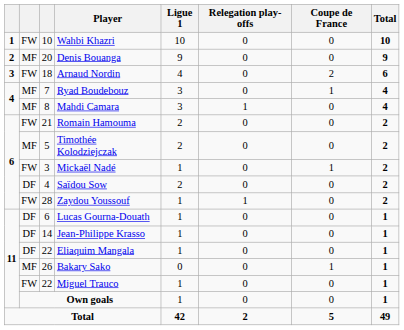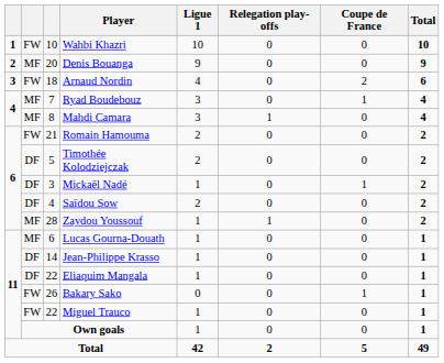 <table class="wikitable sortable" style="text-align:center">
 <tr>
 <th></th>
 <th></th>
 <th></th>
 <th>Player</th>
 <th>Ligue 1</th>
 <th>Relegation play-offs</th>
 <th>Coupe de France</th>
 <th><strong>Total</strong></th>
 </tr>
 <tr>
 <td><strong>1</strong></td>
 <td>FW</td>
 <td>10</td>
 <td style="text-align:left;"> <a href='#'>Wahbi Khazri</a></td>
 <td>10</td>
 <td>0</td>
 <td>0</td>
 <td><strong>10</strong></td>
 </tr>
 <tr>
 <td><strong>2</strong></td>
 <td>MF</td>
 <td>20</td>
 <td style="text-align:left;"> <a href='#'>Denis Bouanga</a></td>
 <td>9</td>
 <td>0</td>
 <td>0</td>
 <td><strong>9</strong></td>
 </tr>
 <tr>
 <td><strong>3</strong></td>
 <td>FW</td>
 <td>18</td>
 <td style="text-align:left;"> <a href='#'>Arnaud Nordin</a></td>
 <td>4</td>
 <td>0</td>
 <td>2</td>
 <td><strong>6</strong></td>
 </tr>
 <tr>
 <td rowspan=2><strong>4</strong></td>
 <td>MF</td>
 <td>7</td>
 <td style="text-align:left;"> <a href='#'>Ryad Boudebouz</a></td>
 <td>3</td>
 <td>0</td>
 <td>1</td>
 <td><strong>4</strong></td>
 </tr>
 <tr>
 <td>MF</td>
 <td>8</td>
 <td style="text-align:left;"> <a href='#'>Mahdi Camara</a></td>
 <td>3</td>
 <td>1</td>
 <td>0</td>
 <td><strong>4</strong></td>
 </tr>
 <tr>
 <td rowspan=5><strong>6</strong></td>
 <td>FW</td>
 <td>21</td>
 <td style="text-align:left;"> <a href='#'>Romain Hamouma</a></td>
 <td>2</td>
 <td>0</td>
 <td>0</td>
 <td><strong>2</strong></td>
 </tr>
 <tr>
-<td>MF</td>
+<td>DF</td>
 <td>5</td>
 <td style="text-align:left;"> <a href='#'>Timothée Kolodziejczak</a></td>
 <td>2</td>
 <td>0</td>
 <td>0</td>
 <td><strong>2</strong></td>
 </tr>
 <tr>
-<td>FW</td>
+<td>DF</td>
 <td>3</td>
 <td style="text-align:left;"> <a href='#'>Mickaël Nadé</a></td>
 <td>1</td>
 <td>0</td>
 <td>1</td>
 <td><strong>2</strong></td>
 </tr>
 <tr>
 <td>DF</td>
 <td>4</td>
 <td style="text-align:left;"> <a href='#'>Saïdou Sow</a></td>
 <td>2</td>
 <td>0</td>
 <td>0</td>
 <td><strong>2</strong></td>
 </tr>
 <tr>
-<td>FW</td>
+<td>MF</td>
 <td>28</td>
 <td style="text-align:left;"> <a href='#'>Zaydou Youssouf</a></td>
 <td>1</td>
 <td>1</td>
 <td>0</td>
 <td><strong>2</strong></td>
 </tr>
 <tr>
 <td rowspan=6><strong>11</strong></td>
-<td>DF</td>
+<td>MF</td>
 <td>6</td>
 <td style="text-align:left;"> <a href='#'>Lucas Gourna-Douath</a></td>
 <td>1</td>
 <td>0</td>
 <td>0</td>
 <td><strong>1</strong></td>
 </tr>
 <tr>
 <td>DF</td>
 <td>14</td>
 <td style="text-align:left;"> <a href='#'>Jean-Philippe Krasso</a></td>
 <td>1</td>
 <td>0</td>
 <td>0</td>
 <td><strong>1</strong></td>
 </tr>
 <tr>
 <td>DF</td>
 <td>22</td>
 <td style="text-align:left;"> <a href='#'>Eliaquim Mangala</a></td>
 <td>1</td>
 <td>0</td>
 <td>0</td>
 <td><strong>1</strong></td>
 </tr>
 <tr>
-<td>MF</td>
+<td>FW</td>
 <td>26</td>
 <td style="text-align:left;"> <a href='#'>Bakary Sako</a></td>
 <td>0</td>
 <td>0</td>
 <td>1</td>
 <td><strong>1</strong></td>
 </tr>
 <tr>
 <td>FW</td>
 <td>22</td>
 <td style="text-align:left;"> <a href='#'>Miguel Trauco</a></td>
 <td>1</td>
 <td>0</td>
 <td>0</td>
 <td><strong>1</strong></td>
 </tr>
 <tr>
 <td colspan="3"><strong>Own goals</strong></td>
 <td>1</td>
 <td>0</td>
 <td>0</td>
 <td><strong>1</strong></td>
 </tr>
 <tr class="sortbottom">
 <td colspan="4"><strong>Total</strong></td>
 <td><strong>42</strong></td>
 <td><strong>2</strong></td>
 <td><strong>5</strong></td>
 <td><strong>49</strong></td>
 </tr>
 </table>
